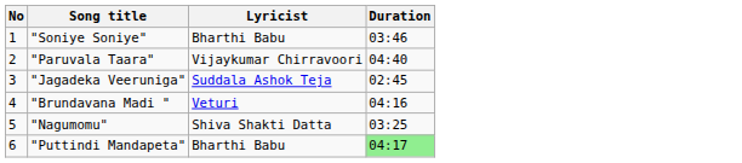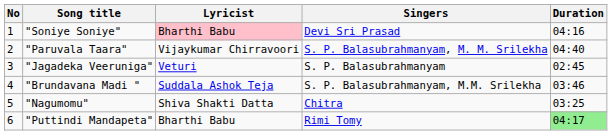 <table class="wikitable" style="font-size:90%;">
 <tr>
 <th>No</th>
 <th>Song title</th>
 <th>Lyricist</th>
+<th>Singers</th>
 <th>Duration</th>
 </tr>
 <tr>
 <td>1</td>
 <td>"Soniye Soniye"</td>
-<td>Bharthi Babu</td>
-<td>03:46</td>
+<td style="background: pink;">Bharthi Babu</td>
+<td><a href='#'>Devi Sri Prasad</a></td>
+<td>04:16</td>
 </tr>
 <tr>
 <td>2</td>
 <td>"Paruvala Taara"</td>
 <td>Vijaykumar Chirravoori</td>
+<td><a href='#'>S. P. Balasubrahmanyam</a>, <a href='#'>M. M. Srilekha</a></td>
 <td>04:40</td>
 </tr>
 <tr>
 <td>3</td>
 <td>"Jagadeka Veeruniga"</td>
-<td><a href='#'>Suddala Ashok Teja</a></td>
+<td><a href='#'>Veturi</a></td>
+<td>S. P. Balasubrahmanyam</td>
 <td>02:45</td>
 </tr>
 <tr>
 <td>4</td>
 <td>"Brundavana Madi "</td>
-<td><a href='#'>Veturi</a></td>
-<td>04:16</td>
+<td><a href='#'>Suddala Ashok Teja</a></td>
+<td>S. P. Balasubrahmanyam, M.M. Srilekha</td>
+<td>03:46</td>
 </tr>
 <tr>
 <td>5</td>
 <td>"Nagumomu"</td>
 <td>Shiva Shakti Datta</td>
+<td><a href='#'>Chitra</a></td>
 <td>03:25</td>
 </tr>
 <tr>
 <td>6</td>
 <td>"Puttindi Mandapeta"</td>
 <td>Bharthi Babu</td>
+<td><a href='#'>Rimi Tomy</a></td>
 <td style="background: lightgreen;">04:17</td>
 </tr>
 </table>
